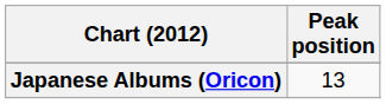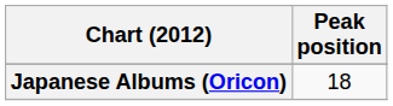 <table class="wikitable sortable plainrowheaders" style="text-align:center">
 <tr>
 <th scope="col">Chart (2012)</th>
 <th scope="col">Peak<br>position</th>
 </tr>
 <tr>
 </tr>
 <tr>
 </tr>
 <tr>
 </tr>
 <tr>
 </tr>
 <tr>
 </tr>
 <tr>
 </tr>
 <tr>
 </tr>
 <tr>
 </tr>
 <tr>
 </tr>
 <tr>
 </tr>
 <tr>
 </tr>
 <tr>
 </tr>
 <tr>
 <th scope="row">Japanese Albums (<a href='#'>Oricon</a>)</th>
-<td>13</td>
+<td>18</td>
 </tr>
 <tr>
 </tr>
 <tr>
 </tr>
 <tr>
 </tr>
 <tr>
 </tr>
 <tr>
 </tr>
 <tr>
 </tr>
 <tr>
 </tr>
 <tr>
 </tr>
 </table>
